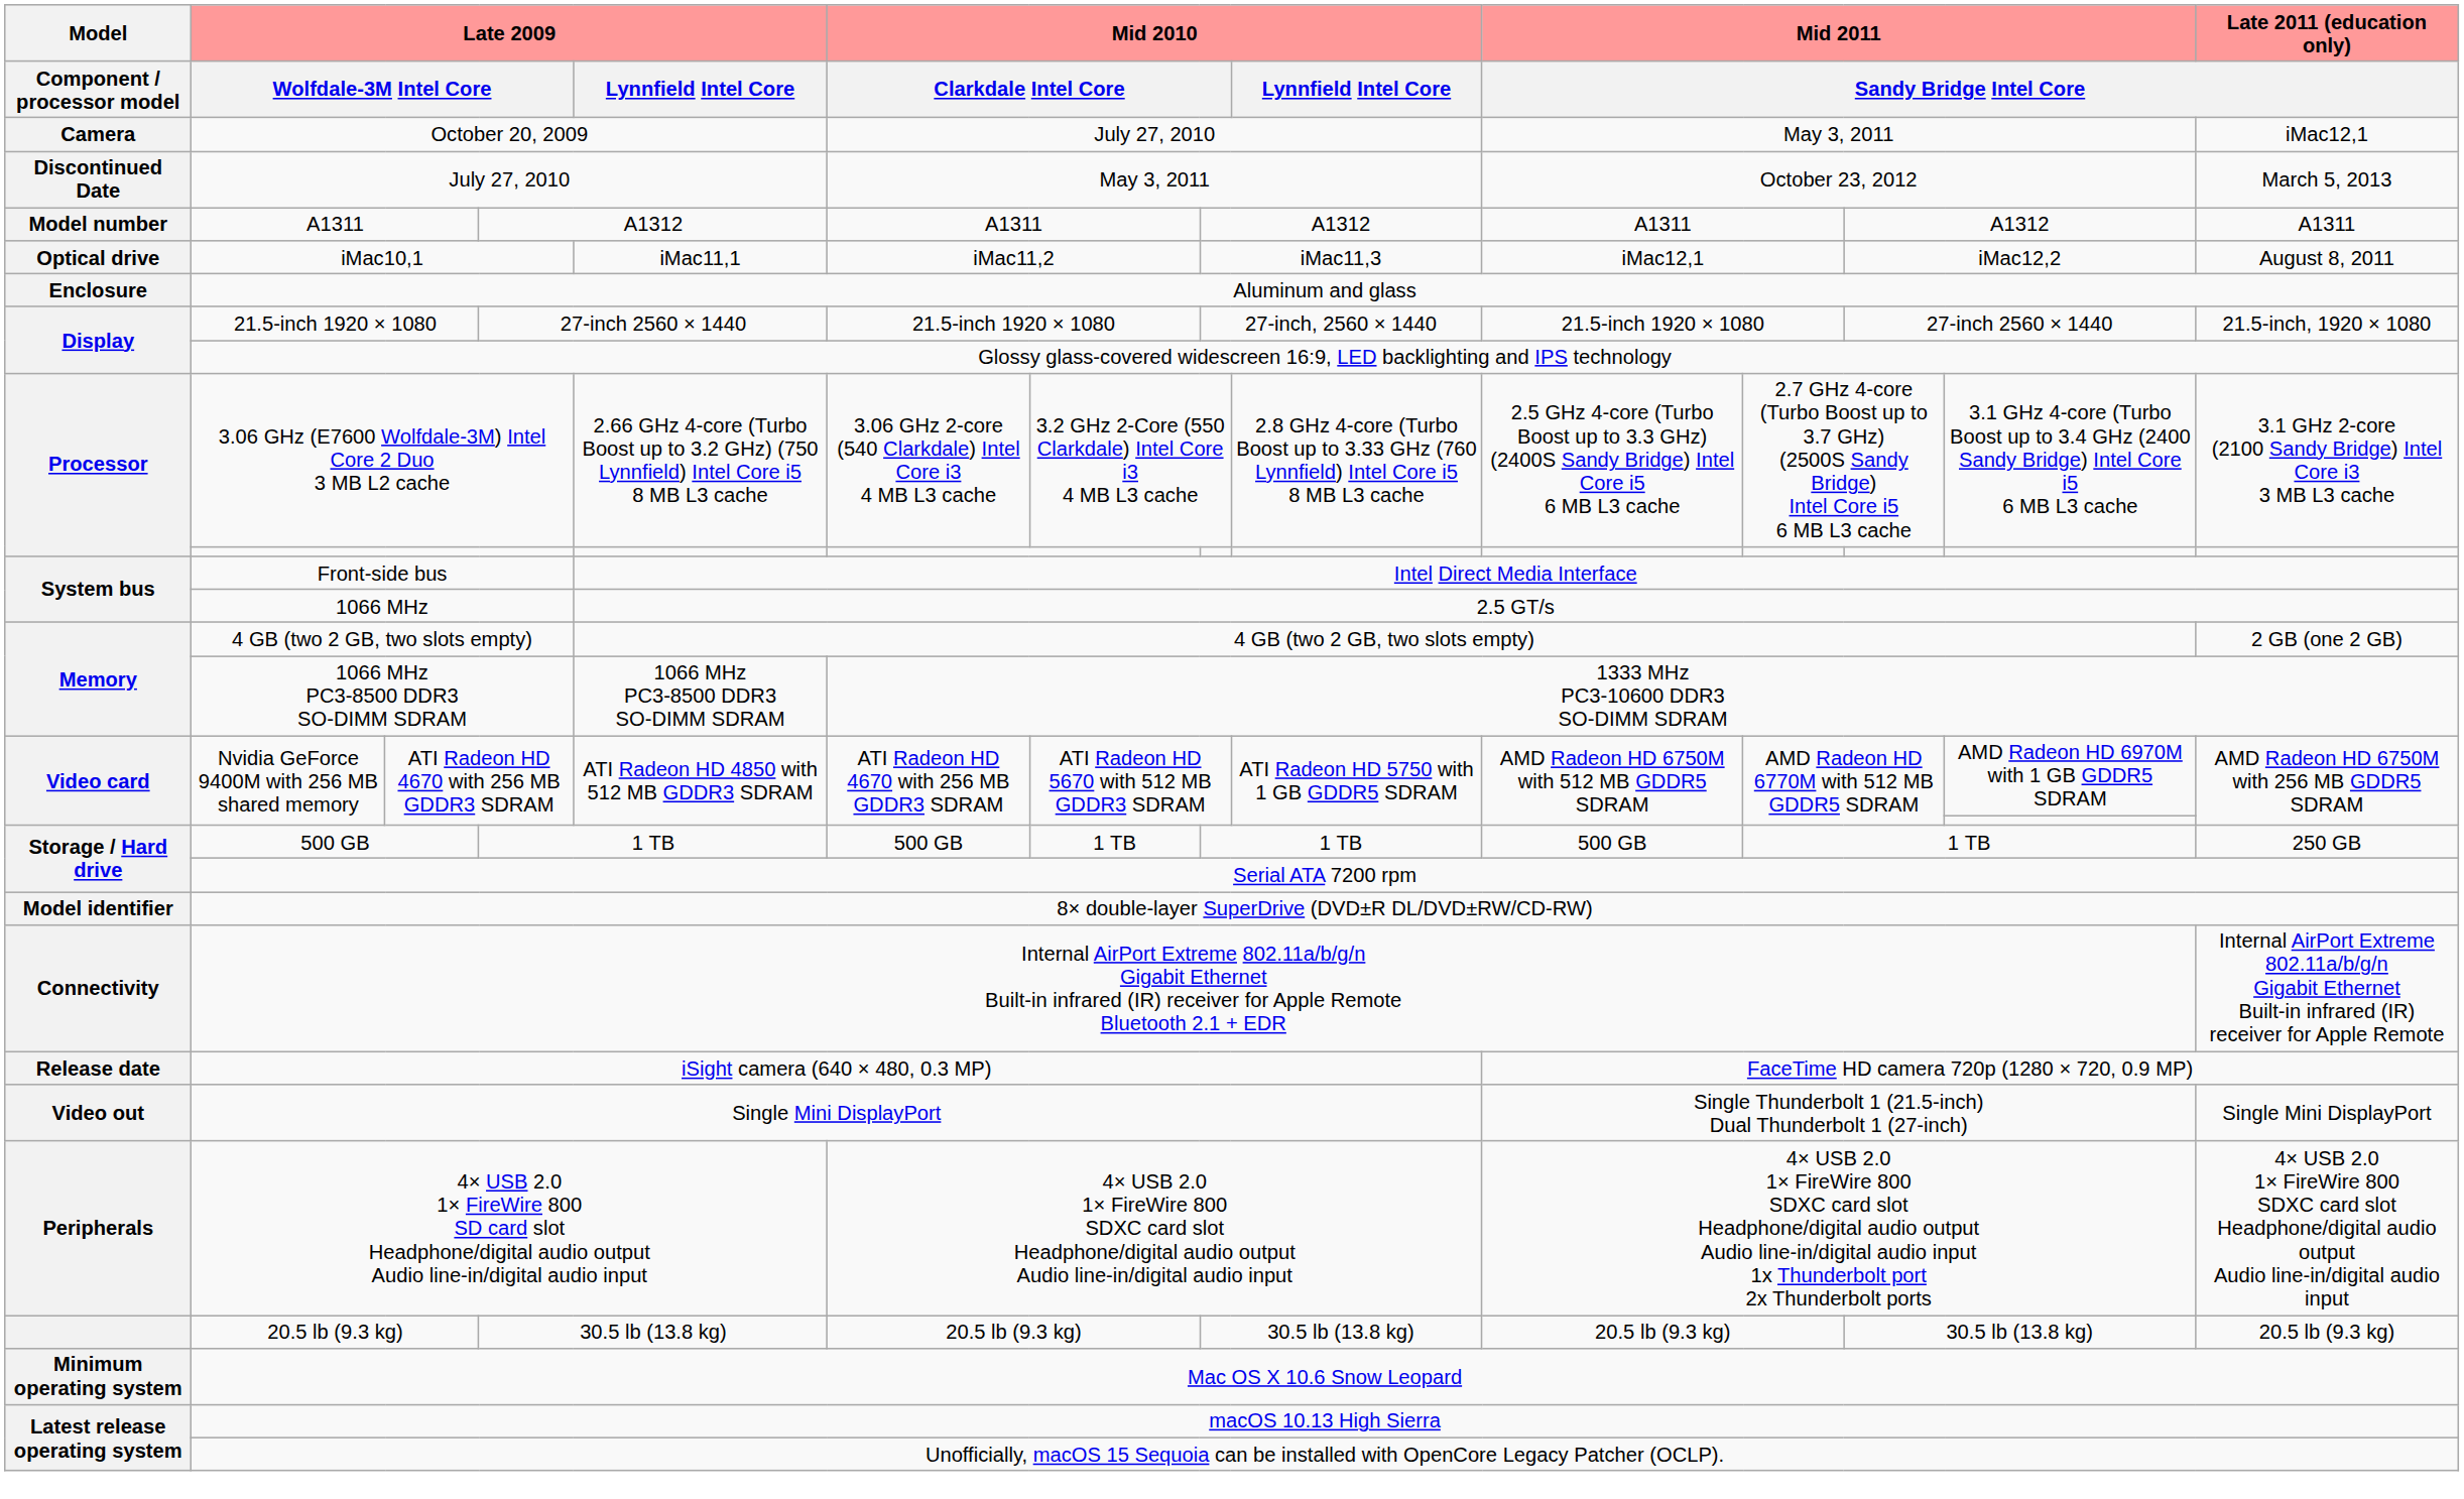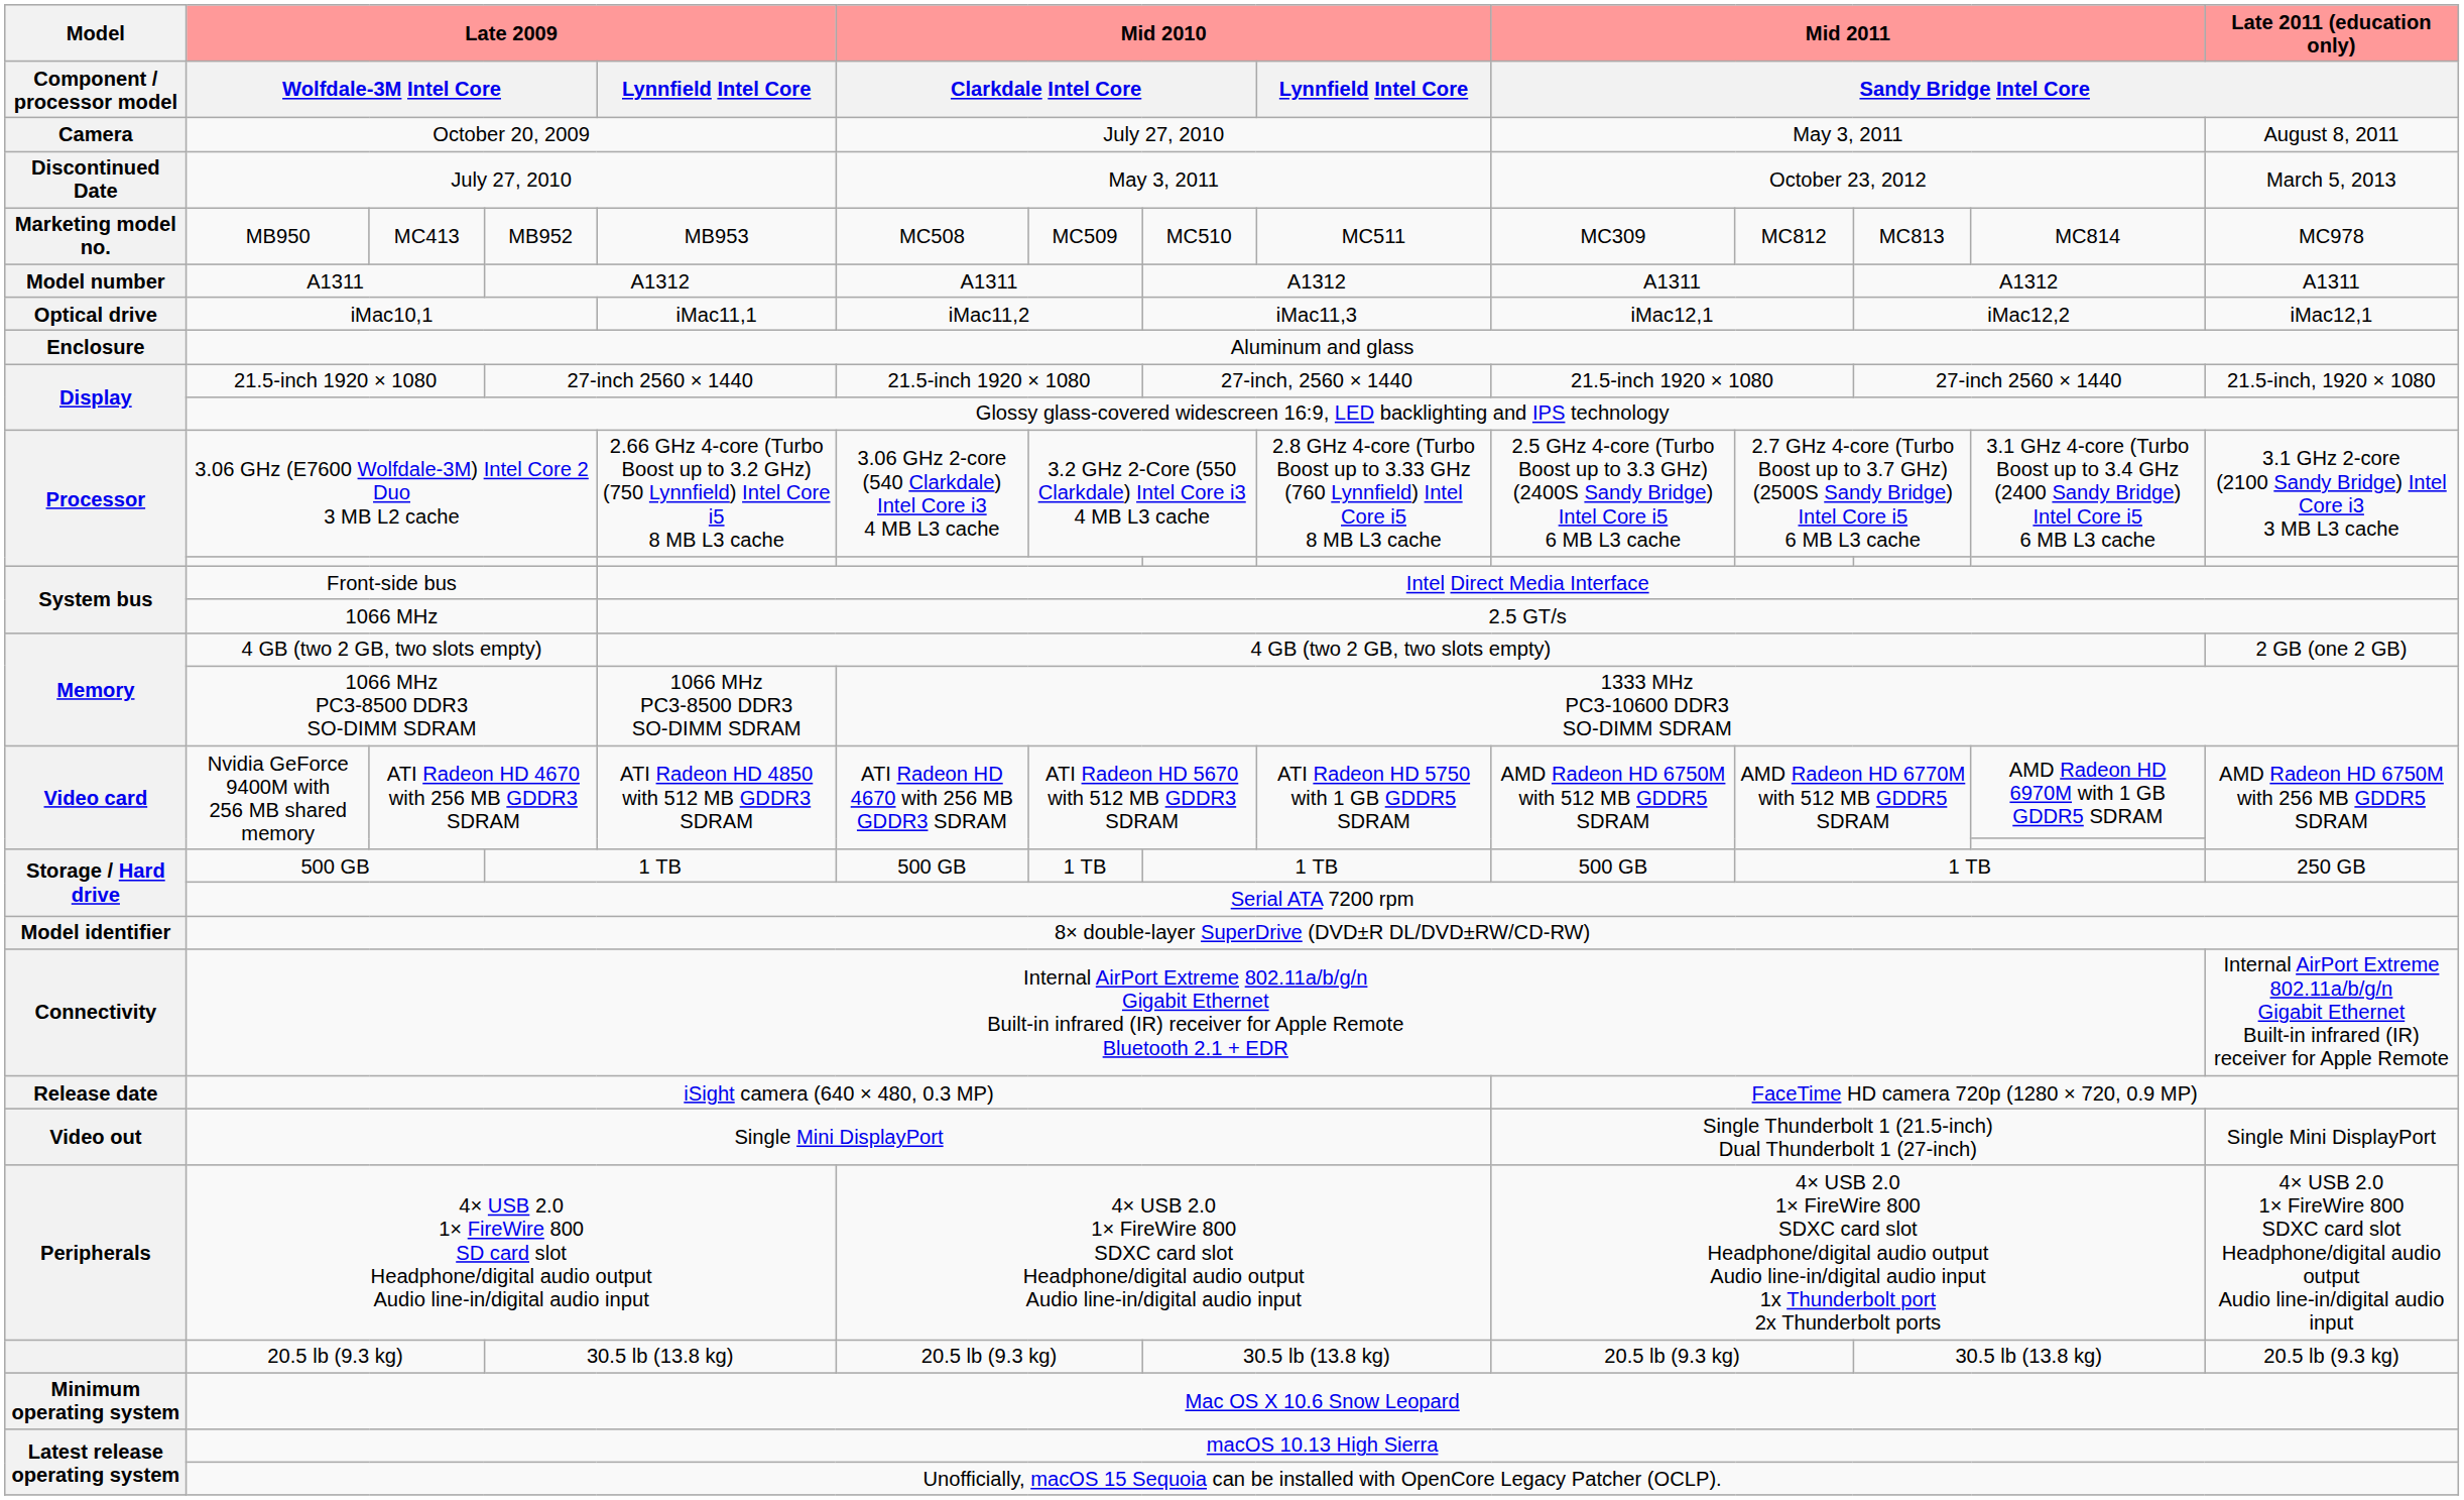 <table class="wikitable mw-collapsible" style="font-size:small; text-align:center">
 <tr>
 <th>Model</th>
 <th colspan=4 style="background:#F99">Late 2009</th>
 <th colspan=4 style="background:#F99">Mid 2010</th>
 <th colspan=4 style="background:#F99">Mid 2011</th>
 <th style="background:#F99">Late 2011 (education only)</th>
 </tr>
 <tr>
 <th>Component / processor model</th>
 <th colspan=3><a href='#'>Wolfdale-3M</a> <a href='#'>Intel Core</a></th>
 <th><a href='#'>Lynnfield</a> <a href='#'>Intel Core</a></th>
 <th colspan=3><a href='#'>Clarkdale</a> <a href='#'>Intel Core</a></th>
 <th><a href='#'>Lynnfield</a> <a href='#'>Intel Core</a></th>
 <th colspan=5><a href='#'>Sandy Bridge</a> <a href='#'>Intel Core</a></th>
 </tr>
 <tr>
 <th>Camera</th>
 <td colspan=4>October 20, 2009</td>
 <td colspan=4>July 27, 2010</td>
 <td colspan=4>May 3, 2011</td>
-<td>iMac12,1</td>
+<td>August 8, 2011</td>
 </tr>
 <tr>
 <th>Discontinued Date</th>
 <td colspan=4>July 27, 2010</td>
 <td colspan=4>May 3, 2011</td>
 <td colspan=4>October 23, 2012</td>
 <td>March 5, 2013</td>
+</tr>
+<tr>
+<th>Marketing model no.</th>
+<td class=small>MB950</td>
+<td class=small>MC413</td>
+<td class=small>MB952</td>
+<td class=small>MB953</td>
+<td class=small>MC508</td>
+<td class=small>MC509</td>
+<td class=small>MC510</td>
+<td class=small>MC511</td>
+<td class=small>MC309</td>
+<td class=small>MC812</td>
+<td class=small>MC813</td>
+<td class=small>MC814</td>
+<td class=small>MC978</td>
 </tr>
 <tr>
 <th>Model number</th>
 <td colspan=2>A1311</td>
 <td colspan=2>A1312</td>
 <td colspan=2>A1311</td>
 <td colspan=2>A1312</td>
 <td colspan=2>A1311</td>
 <td colspan=2>A1312</td>
 <td>A1311</td>
 </tr>
 <tr>
 <th>Optical drive</th>
 <td colspan=3>iMac10,1</td>
 <td>iMac11,1</td>
 <td colspan=2>iMac11,2</td>
 <td colspan=2>iMac11,3</td>
 <td colspan=2>iMac12,1</td>
 <td colspan=2>iMac12,2</td>
-<td>August 8, 2011</td>
+<td>iMac12,1</td>
 </tr>
 <tr>
 <th>Enclosure</th>
 <td colspan=13>Aluminum and glass</td>
 </tr>
 <tr>
 <th rowspan=2><a href='#'>Display</a></th>
 <td colspan=2>21.5-inch 1920 × 1080</td>
 <td colspan=2>27-inch 2560 × 1440</td>
 <td colspan=2>21.5-inch 1920 × 1080</td>
 <td colspan=2>27-inch, 2560 × 1440</td>
 <td colspan=2>21.5-inch 1920 × 1080</td>
 <td colspan=2>27-inch 2560 × 1440</td>
 <td>21.5-inch, 1920 × 1080</td>
 </tr>
 <tr>
 <td colspan=13>Glossy glass-covered widescreen 16:9, <a href='#'>LED</a> backlighting and <a href='#'>IPS</a> technology</td>
 </tr>
 <tr>
 <th rowspan=2><a href='#'>Processor</a></th>
 <td colspan=3>3.06 GHz (E7600 <a href='#'>Wolfdale-3M</a>) <a href='#'>Intel Core 2 Duo</a><br>3 MB L2 cache</td>
 <td>2.66 GHz 4-core (Turbo Boost up to 3.2 GHz) (750 <a href='#'>Lynnfield</a>) <a href='#'>Intel Core i5</a><br>8 MB L3 cache</td>
 <td>3.06 GHz 2-core (540 <a href='#'>Clarkdale</a>) <a href='#'>Intel Core i3</a><br>4 MB L3 cache</td>
 <td colspan=2>3.2 GHz 2-Core (550 <a href='#'>Clarkdale</a>) <a href='#'>Intel Core i3</a><br>4 MB L3 cache</td>
 <td>2.8 GHz 4-core (Turbo Boost up to 3.33 GHz (760 <a href='#'>Lynnfield</a>) <a href='#'>Intel Core i5</a><br>8 MB L3 cache</td>
 <td>2.5 GHz 4-core (Turbo Boost up to 3.3 GHz) (2400S <a href='#'>Sandy Bridge</a>) <a href='#'>Intel Core i5</a><br>6 MB L3 cache</td>
 <td colspan=2>2.7 GHz 4-core (Turbo Boost up to 3.7 GHz)<br>(2500S <a href='#'>Sandy Bridge</a>)<br> <a href='#'>Intel Core i5</a><br>6 MB L3 cache</td>
 <td>3.1 GHz 4-core (Turbo Boost up to 3.4 GHz (2400 <a href='#'>Sandy Bridge</a>) <a href='#'>Intel Core i5</a><br>6 MB L3 cache</td>
 <td>3.1 GHz 2-core<br>(2100 <a href='#'>Sandy Bridge</a>) <a href='#'>Intel Core i3</a><br>3 MB L3 cache</td>
 </tr>
 <tr>
 <td colspan=3></td>
 <td></td>
 <td colspan=2></td>
 <td></td>
 <td></td>
 <td></td>
 <td></td>
 <td></td>
 <td></td>
 <td></td>
 </tr>
 <tr>
 <th rowspan=2>System bus</th>
 <td colspan=3>Front-side bus</td>
 <td colspan=10><a href='#'>Intel</a> <a href='#'>Direct Media Interface</a></td>
 </tr>
 <tr>
 <td colspan=3>1066 MHz<br></td>
 <td colspan=10>2.5 GT/s</td>
 </tr>
 <tr>
 <th rowspan=2><a href='#'>Memory</a></th>
 <td colspan=3>4 GB (two 2 GB, two slots empty)<br></td>
 <td colspan=9>4 GB (two 2 GB, two slots empty)<br></td>
 <td>2 GB (one 2 GB) <br></td>
 </tr>
 <tr>
 <td colspan=3>1066 MHz<br>PC3-8500 DDR3<br>SO-DIMM SDRAM</td>
 <td>1066 MHz<br>PC3-8500 DDR3<br>SO-DIMM SDRAM<br></td>
 <td colspan=9>1333 MHz<br>PC3-10600 DDR3<br>SO-DIMM SDRAM</td>
 </tr>
 <tr>
 <th rowspan=2><a href='#'>Video card</a></th>
 <td rowspan=2>Nvidia GeForce 9400M with 256 MB shared memory</td>
 <td rowspan=2 colspan=2>ATI <a href='#'>Radeon HD 4670</a> with 256 MB <a href='#'>GDDR3</a> SDRAM</td>
 <td rowspan=2>ATI <a href='#'>Radeon HD 4850</a> with 512 MB <a href='#'>GDDR3</a> SDRAM</td>
 <td rowspan=2>ATI <a href='#'>Radeon HD 4670</a> with 256 MB <a href='#'>GDDR3</a> SDRAM</td>
 <td rowspan=2 colspan=2>ATI <a href='#'>Radeon HD 5670</a> with 512 MB <a href='#'>GDDR3</a> SDRAM</td>
 <td rowspan=2>ATI <a href='#'>Radeon HD 5750</a> with 1 GB <a href='#'>GDDR5</a> SDRAM</td>
 <td rowspan=2>AMD <a href='#'>Radeon HD 6750M</a> with 512 MB <a href='#'>GDDR5</a> SDRAM</td>
 <td rowspan=2 colspan=2>AMD <a href='#'>Radeon HD 6770M</a> with 512 MB <a href='#'>GDDR5</a> SDRAM</td>
 <td>AMD <a href='#'>Radeon HD 6970M</a> with 1 GB <a href='#'>GDDR5</a> SDRAM</td>
 <td rowspan=2>AMD <a href='#'>Radeon HD 6750M</a> with 256 MB <a href='#'>GDDR5</a> SDRAM</td>
 </tr>
 <tr>
 <td></td>
 </tr>
 <tr>
 <th rowspan=2>Storage / <a href='#'>Hard drive</a></th>
 <td colspan=2>500 GB<br></td>
 <td colspan=2>1 TB<br></td>
 <td>500 GB<br></td>
 <td>1 TB<br></td>
 <td colspan=2>1 TB<br></td>
 <td>500 GB</td>
 <td colspan=3>1 TB<br></td>
 <td>250 GB</td>
 </tr>
 <tr>
 <td colspan=13><a href='#'>Serial ATA</a> 7200 rpm</td>
 </tr>
 <tr>
 <th>Model identifier</th>
 <td colspan=13>8× double-layer <a href='#'>SuperDrive</a> (DVD±R DL/DVD±RW/CD-RW)</td>
 </tr>
 <tr>
 <th>Connectivity</th>
 <td colspan=12>Internal <a href='#'>AirPort Extreme</a> <a href='#'>802.11a/b/g/n</a><br><a href='#'>Gigabit Ethernet</a><br>Built-in infrared (IR) receiver for Apple Remote<br><a href='#'>Bluetooth 2.1 + EDR</a></td>
 <td>Internal <a href='#'>AirPort Extreme</a> <a href='#'>802.11a/b/g/n</a><br><a href='#'>Gigabit Ethernet</a><br>Built-in infrared (IR) receiver for Apple Remote</td>
 </tr>
 <tr>
 <th>Release date</th>
 <td colspan=8><a href='#'>iSight</a> camera (640 × 480, 0.3 MP)</td>
 <td colspan=5><a href='#'>FaceTime</a> HD camera 720p (1280 × 720, 0.9 MP)</td>
 </tr>
 <tr>
 <th>Video out</th>
 <td colspan=8>Single <a href='#'>Mini DisplayPort</a><br></td>
 <td colspan=4>Single Thunderbolt 1 (21.5-inch)<br>Dual Thunderbolt 1 (27-inch)</td>
 <td>Single Mini DisplayPort</td>
 </tr>
 <tr>
 <th>Peripherals</th>
 <td colspan=4>4× <a href='#'>USB</a> 2.0<br>1× <a href='#'>FireWire</a> 800<br><a href='#'>SD card</a> slot<br>Headphone/digital audio output<br>Audio line-in/digital audio input</td>
 <td colspan=4>4× USB 2.0<br>1× FireWire 800<br>SDXC card slot<br>Headphone/digital audio output<br>Audio line-in/digital audio input</td>
 <td colspan=4>4× USB 2.0<br>1× FireWire 800<br>SDXC card slot<br>Headphone/digital audio output<br>Audio line-in/digital audio input<br>1x <a href='#'>Thunderbolt port</a> <br>2x Thunderbolt ports </td>
 <td>4× USB 2.0<br>1× FireWire 800<br>SDXC card slot<br>Headphone/digital audio output<br>Audio line-in/digital audio input</td>
 </tr>
 <tr>
 <th></th>
 <td colspan="2">20.5 lb (9.3 kg)</td>
 <td colspan="2">30.5 lb (13.8 kg)</td>
 <td colspan="2">20.5 lb (9.3 kg)</td>
 <td colspan="2">30.5 lb (13.8 kg)</td>
 <td colspan="2">20.5 lb (9.3 kg)</td>
 <td colspan="2">30.5 lb (13.8 kg)</td>
 <td>20.5 lb (9.3 kg)</td>
 </tr>
 <tr>
 <th>Minimum operating system</th>
 <td colspan=13><a href='#'>Mac OS X 10.6 Snow Leopard</a></td>
 </tr>
 <tr>
 <th rowspan=2>Latest release operating system</th>
 <td colspan=13><a href='#'>macOS 10.13 High Sierra</a></td>
 </tr>
 <tr>
 <td colspan=13>Unofficially, <a href='#'>macOS 15 Sequoia</a> can be installed with OpenCore Legacy Patcher (OCLP).</td>
 </tr>
 </table>
